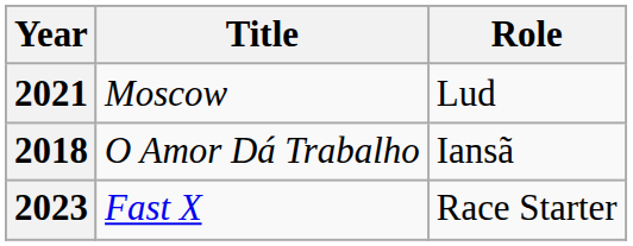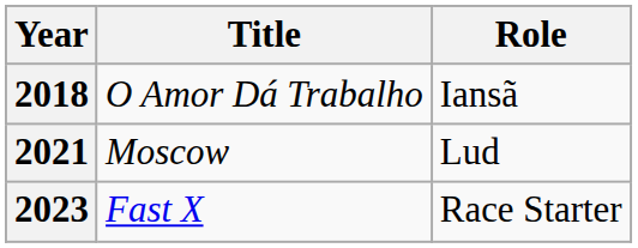 <table class="wikitable plainrowheaders">
 <tr>
 <th scope="col">Year</th>
 <th scope="col">Title</th>
 <th scope="col">Role</th>
 </tr>
 <tr>
+<th scope="row">2018</th>
+<td><em>O Amor Dá Trabalho</em></td>
+<td>Iansã</td>
+</tr>
+<tr>
 <th scope="row">2021</th>
 <td><em>Moscow</em></td>
 <td>Lud</td>
-</tr>
-<tr>
-<th scope="row">2018</th>
-<td><em>O Amor Dá Trabalho</em></td>
-<td>Iansã</td>
 </tr>
 <tr>
 <th scope="row">2023</th>
 <td><em><a href='#'>Fast X</a></em></td>
 <td>Race Starter</td>
 </tr>
 </table>
